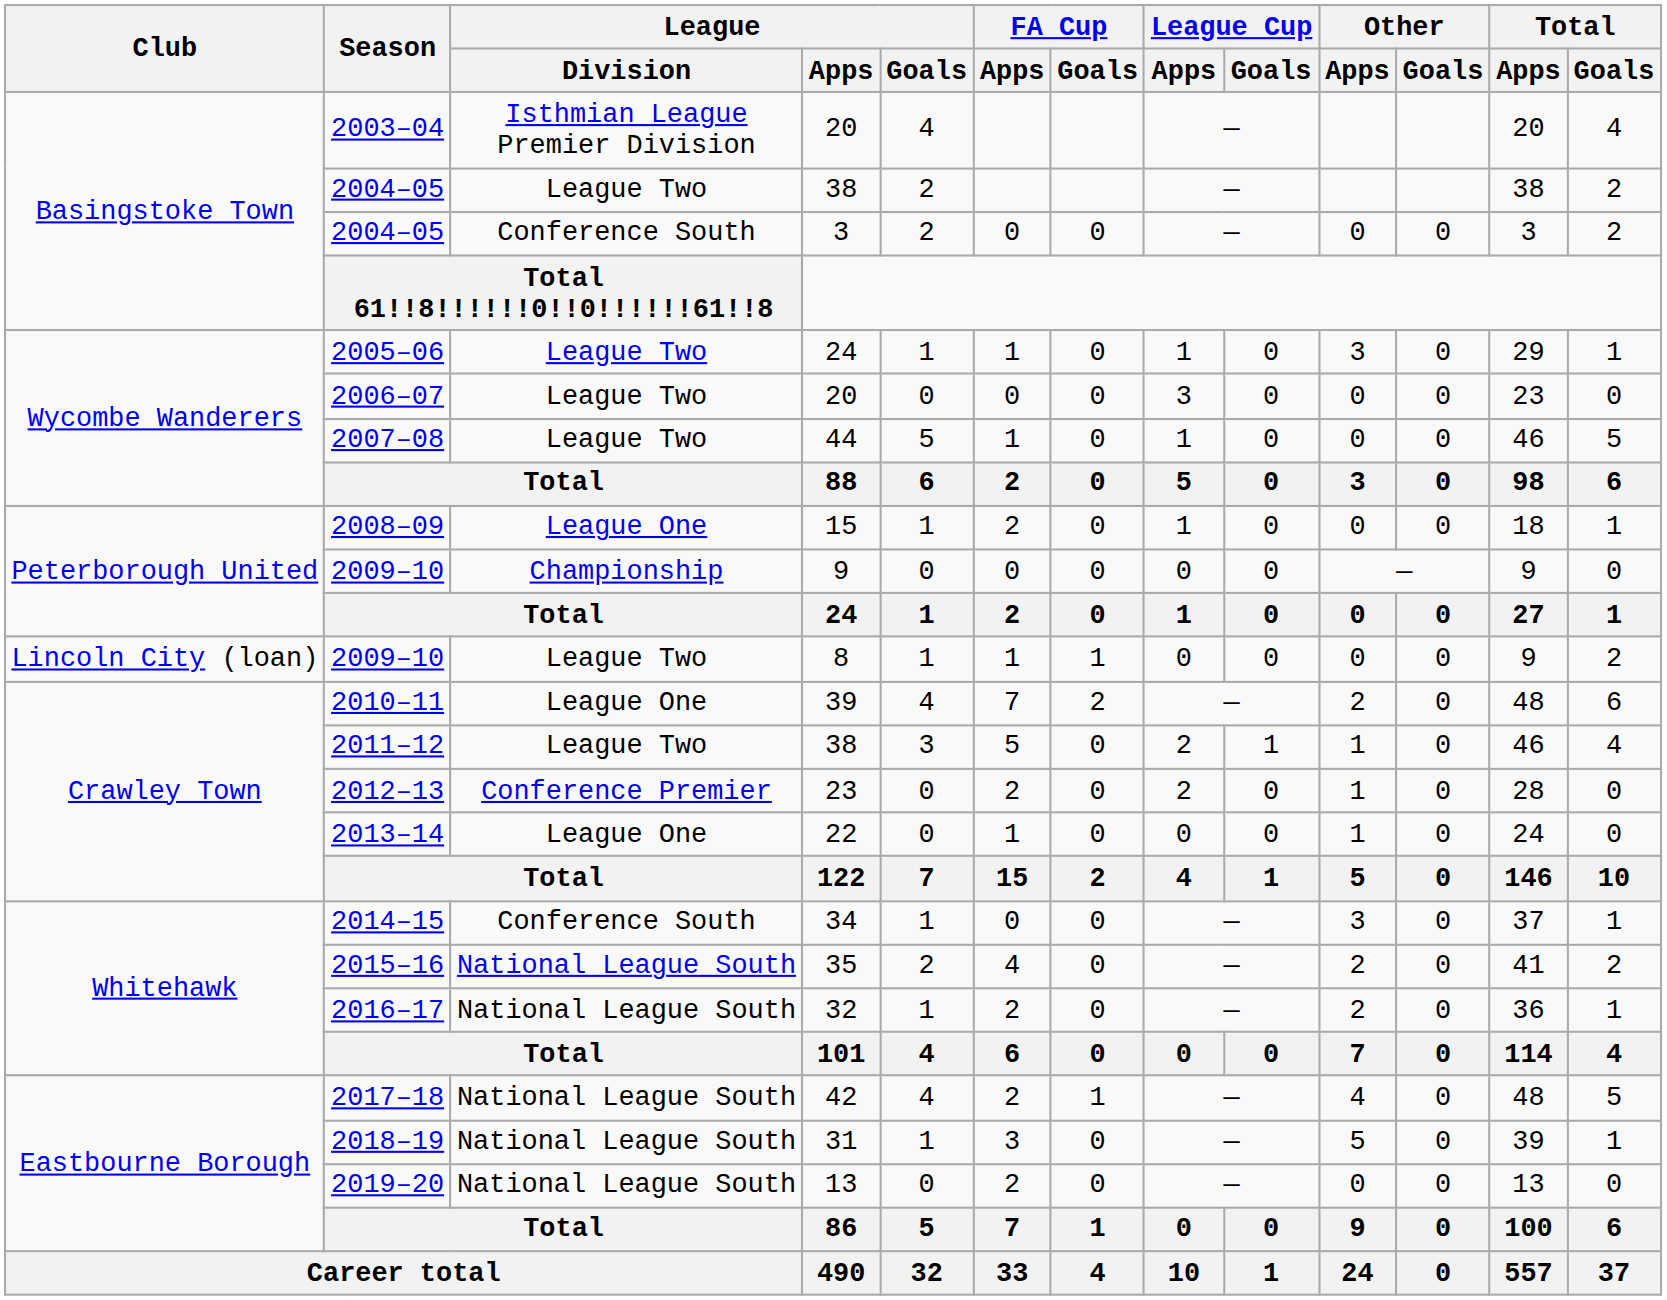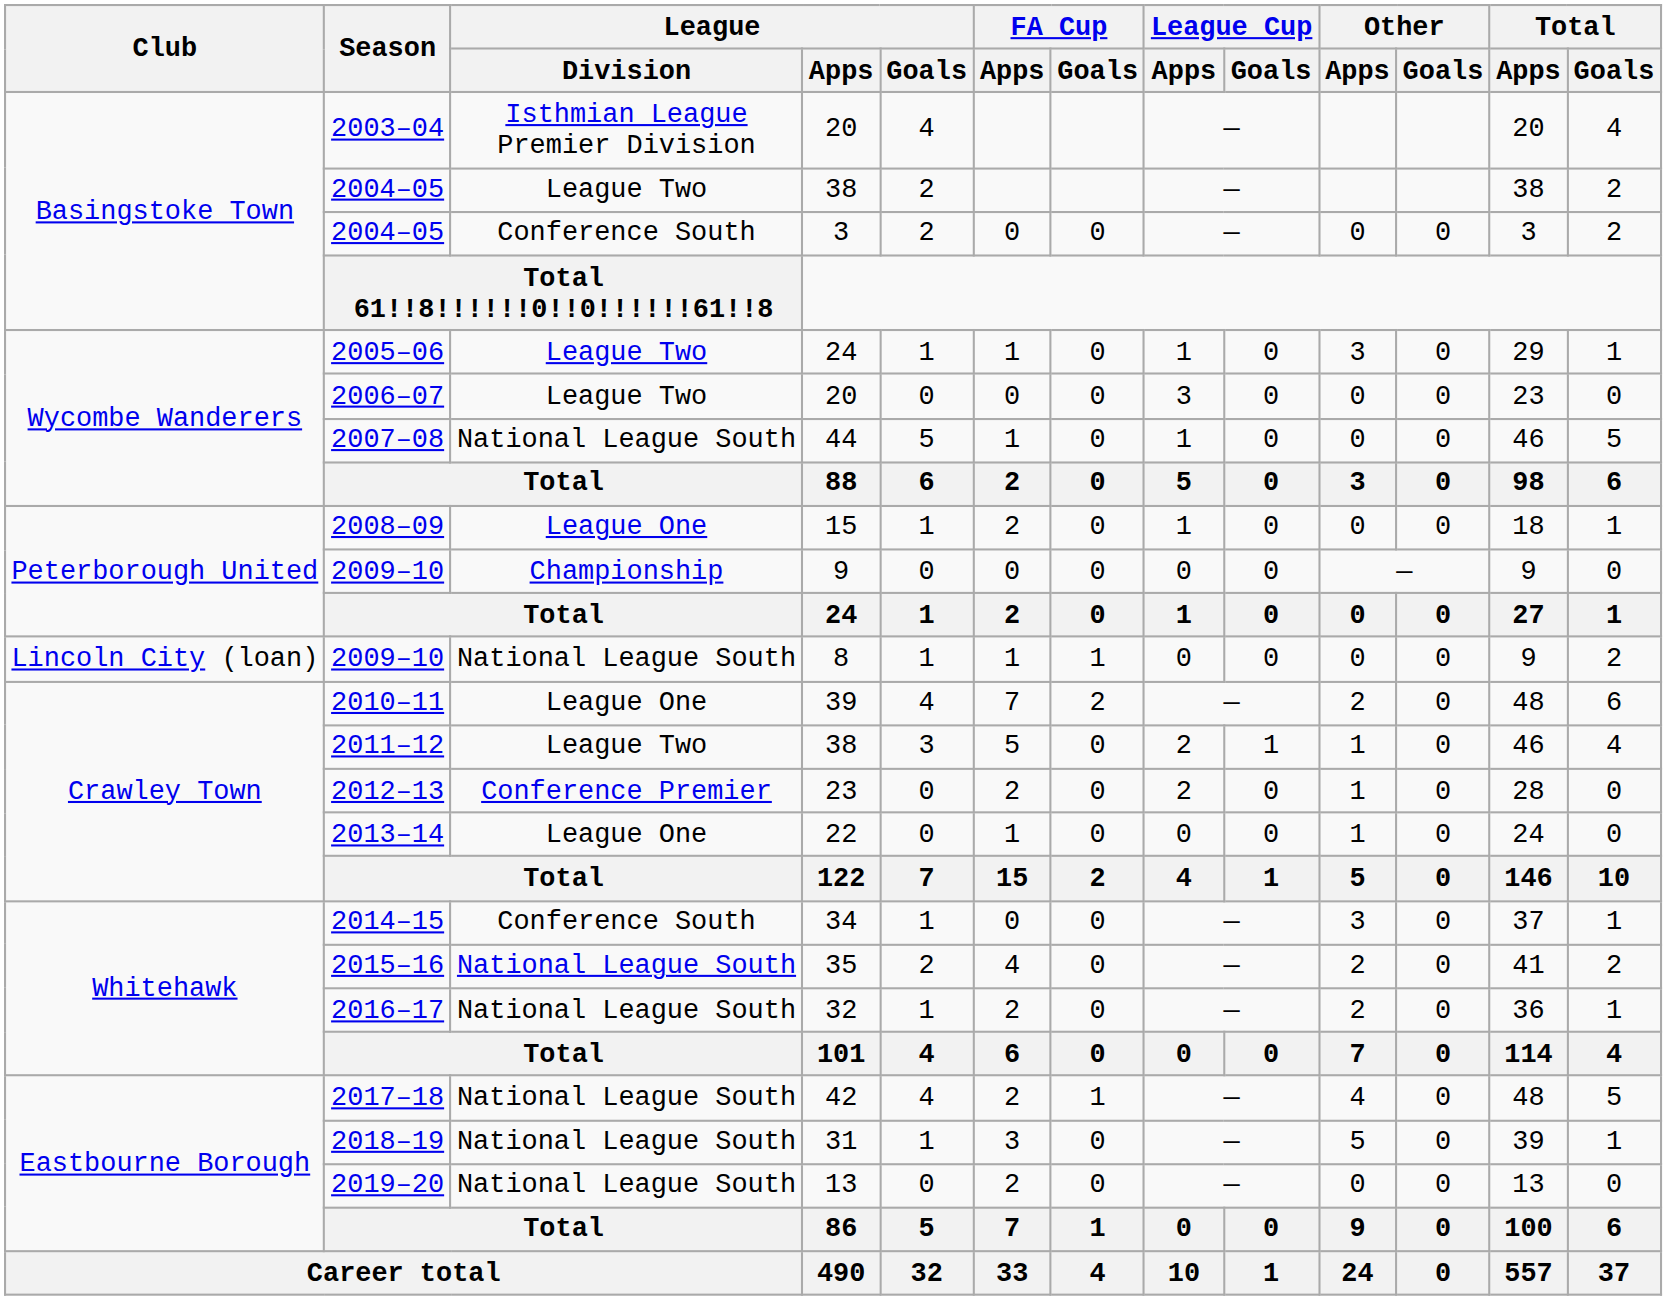 <table class="wikitable" style="text-align: center">
 <tr>
 <th rowspan="2">Club</th>
 <th rowspan="2">Season</th>
 <th colspan="3">League</th>
 <th colspan="2"><a href='#'>FA Cup</a></th>
 <th colspan="2"><a href='#'>League Cup</a></th>
 <th colspan="2">Other</th>
 <th colspan="2">Total</th>
 </tr>
 <tr>
 <th>Division</th>
 <th>Apps</th>
 <th>Goals</th>
 <th>Apps</th>
 <th>Goals</th>
 <th>Apps</th>
 <th>Goals</th>
 <th>Apps</th>
 <th>Goals</th>
 <th>Apps</th>
 <th>Goals</th>
 </tr>
 <tr>
 <td rowspan="4"><a href='#'>Basingstoke Town</a></td>
 <td><a href='#'>2003–04</a></td>
 <td><a href='#'>Isthmian League</a><br>Premier Division</td>
 <td>20</td>
 <td>4</td>
 <td></td>
 <td></td>
 <td colspan="2">—</td>
 <td></td>
 <td></td>
 <td>20</td>
 <td>4</td>
 </tr>
 <tr>
 <td><a href='#'>2004–05</a></td>
 <td>League Two</td>
 <td>38</td>
 <td>2</td>
 <td></td>
 <td></td>
 <td colspan="2">—</td>
 <td></td>
 <td></td>
 <td>38</td>
 <td>2</td>
 </tr>
 <tr>
 <td><a href='#'>2004–05</a></td>
 <td>Conference South</td>
 <td>3</td>
 <td>2</td>
 <td>0</td>
 <td>0</td>
 <td colspan="2">—</td>
 <td>0</td>
 <td>0</td>
 <td>3</td>
 <td>2</td>
 </tr>
 <tr>
 <th colspan="2">Total<br>61!!8!!!!!!0!!0!!!!!!61!!8</th>
 </tr>
 <tr>
 <td rowspan="4"><a href='#'>Wycombe Wanderers</a></td>
 <td><a href='#'>2005–06</a></td>
 <td><a href='#'>League Two</a></td>
 <td>24</td>
 <td>1</td>
 <td>1</td>
 <td>0</td>
 <td>1</td>
 <td>0</td>
 <td>3</td>
 <td>0</td>
 <td>29</td>
 <td>1</td>
 </tr>
 <tr>
 <td><a href='#'>2006–07</a></td>
 <td>League Two</td>
 <td>20</td>
 <td>0</td>
 <td>0</td>
 <td>0</td>
 <td>3</td>
 <td>0</td>
 <td>0</td>
 <td>0</td>
 <td>23</td>
 <td>0</td>
 </tr>
 <tr>
 <td><a href='#'>2007–08</a></td>
-<td>League Two</td>
+<td>National League South</td>
 <td>44</td>
 <td>5</td>
 <td>1</td>
 <td>0</td>
 <td>1</td>
 <td>0</td>
 <td>0</td>
 <td>0</td>
 <td>46</td>
 <td>5</td>
 </tr>
 <tr>
 <th colspan="2">Total</th>
 <th>88</th>
 <th>6</th>
 <th>2</th>
 <th>0</th>
 <th>5</th>
 <th>0</th>
 <th>3</th>
 <th>0</th>
 <th>98</th>
 <th>6</th>
 </tr>
 <tr>
 <td rowspan="3"><a href='#'>Peterborough United</a></td>
 <td><a href='#'>2008–09</a></td>
 <td><a href='#'>League One</a></td>
 <td>15</td>
 <td>1</td>
 <td>2</td>
 <td>0</td>
 <td>1</td>
 <td>0</td>
 <td>0</td>
 <td>0</td>
 <td>18</td>
 <td>1</td>
 </tr>
 <tr>
 <td><a href='#'>2009–10</a></td>
 <td><a href='#'>Championship</a></td>
 <td>9</td>
 <td>0</td>
 <td>0</td>
 <td>0</td>
 <td>0</td>
 <td>0</td>
 <td colspan="2">—</td>
 <td>9</td>
 <td>0</td>
 </tr>
 <tr>
 <th colspan="2">Total</th>
 <th>24</th>
 <th>1</th>
 <th>2</th>
 <th>0</th>
 <th>1</th>
 <th>0</th>
 <th>0</th>
 <th>0</th>
 <th>27</th>
 <th>1</th>
 </tr>
 <tr>
 <td><a href='#'>Lincoln City</a> (loan)</td>
 <td><a href='#'>2009–10</a></td>
-<td>League Two</td>
+<td>National League South</td>
 <td>8</td>
 <td>1</td>
 <td>1</td>
 <td>1</td>
 <td>0</td>
 <td>0</td>
 <td>0</td>
 <td>0</td>
 <td>9</td>
 <td>2</td>
 </tr>
 <tr>
 <td rowspan="5"><a href='#'>Crawley Town</a></td>
 <td><a href='#'>2010–11</a></td>
 <td>League One</td>
 <td>39</td>
 <td>4</td>
 <td>7</td>
 <td>2</td>
 <td colspan="2">—</td>
 <td>2</td>
 <td>0</td>
 <td>48</td>
 <td>6</td>
 </tr>
 <tr>
 <td><a href='#'>2011–12</a></td>
 <td>League Two</td>
 <td>38</td>
 <td>3</td>
 <td>5</td>
 <td>0</td>
 <td>2</td>
 <td>1</td>
 <td>1</td>
 <td>0</td>
 <td>46</td>
 <td>4</td>
 </tr>
 <tr>
 <td><a href='#'>2012–13</a></td>
 <td><a href='#'>Conference Premier</a></td>
 <td>23</td>
 <td>0</td>
 <td>2</td>
 <td>0</td>
 <td>2</td>
 <td>0</td>
 <td>1</td>
 <td>0</td>
 <td>28</td>
 <td>0</td>
 </tr>
 <tr>
 <td><a href='#'>2013–14</a></td>
 <td>League One</td>
 <td>22</td>
 <td>0</td>
 <td>1</td>
 <td>0</td>
 <td>0</td>
 <td>0</td>
 <td>1</td>
 <td>0</td>
 <td>24</td>
 <td>0</td>
 </tr>
 <tr>
 <th colspan="2">Total</th>
 <th>122</th>
 <th>7</th>
 <th>15</th>
 <th>2</th>
 <th>4</th>
 <th>1</th>
 <th>5</th>
 <th>0</th>
 <th>146</th>
 <th>10</th>
 </tr>
 <tr>
 <td rowspan="4"><a href='#'>Whitehawk</a></td>
 <td><a href='#'>2014–15</a></td>
 <td>Conference South</td>
 <td>34</td>
 <td>1</td>
 <td>0</td>
 <td>0</td>
 <td colspan="2">—</td>
 <td>3</td>
 <td>0</td>
 <td>37</td>
 <td>1</td>
 </tr>
 <tr>
 <td><a href='#'>2015–16</a></td>
 <td><a href='#'>National League South</a></td>
 <td>35</td>
 <td>2</td>
 <td>4</td>
 <td>0</td>
 <td colspan="2">—</td>
 <td>2</td>
 <td>0</td>
 <td>41</td>
 <td>2</td>
 </tr>
 <tr>
 <td><a href='#'>2016–17</a></td>
 <td>National League South</td>
 <td>32</td>
 <td>1</td>
 <td>2</td>
 <td>0</td>
 <td colspan="2">—</td>
 <td>2</td>
 <td>0</td>
 <td>36</td>
 <td>1</td>
 </tr>
 <tr>
 <th colspan="2">Total</th>
 <th>101</th>
 <th>4</th>
 <th>6</th>
 <th>0</th>
 <th>0</th>
 <th>0</th>
 <th>7</th>
 <th>0</th>
 <th>114</th>
 <th>4</th>
 </tr>
 <tr>
 <td rowspan="4"><a href='#'>Eastbourne Borough</a></td>
 <td><a href='#'>2017–18</a></td>
 <td>National League South</td>
 <td>42</td>
 <td>4</td>
 <td>2</td>
 <td>1</td>
 <td colspan="2">—</td>
 <td>4</td>
 <td>0</td>
 <td>48</td>
 <td>5</td>
 </tr>
 <tr>
 <td><a href='#'>2018–19</a></td>
 <td>National League South</td>
 <td>31</td>
 <td>1</td>
 <td>3</td>
 <td>0</td>
 <td colspan="2">—</td>
 <td>5</td>
 <td>0</td>
 <td>39</td>
 <td>1</td>
 </tr>
 <tr>
 <td><a href='#'>2019–20</a></td>
 <td>National League South</td>
 <td>13</td>
 <td>0</td>
 <td>2</td>
 <td>0</td>
 <td colspan="2">—</td>
 <td>0</td>
 <td>0</td>
 <td>13</td>
 <td>0</td>
 </tr>
 <tr>
 <th colspan="2">Total</th>
 <th>86</th>
 <th>5</th>
 <th>7</th>
 <th>1</th>
 <th>0</th>
 <th>0</th>
 <th>9</th>
 <th>0</th>
 <th>100</th>
 <th>6</th>
 </tr>
 <tr>
 <th colspan="3">Career total</th>
 <th>490</th>
 <th>32</th>
 <th>33</th>
 <th>4</th>
 <th>10</th>
 <th>1</th>
 <th>24</th>
 <th>0</th>
 <th>557</th>
 <th>37</th>
 </tr>
 </table>
